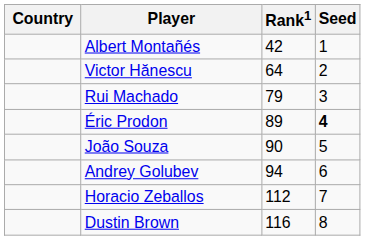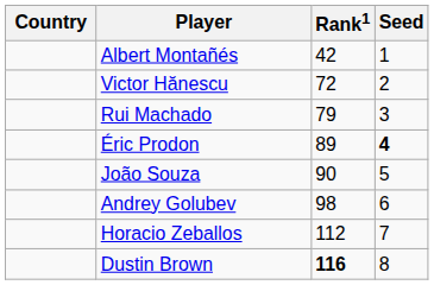 <table class="sortable wikitable">
 <tr>
 <th width="70">Country</th>
 <th width="175">Player</th>
 <th>Rank<sup>1</sup></th>
 <th>Seed</th>
 </tr>
 <tr>
 <td></td>
 <td><a href='#'>Albert Montañés</a></td>
 <td>42</td>
 <td>1</td>
 </tr>
 <tr>
 <td></td>
 <td><a href='#'>Victor Hănescu</a></td>
-<td>64</td>
+<td>72</td>
 <td>2</td>
 </tr>
 <tr>
 <td></td>
 <td><a href='#'>Rui Machado</a></td>
 <td>79</td>
 <td>3</td>
 </tr>
 <tr>
 <td></td>
 <td><a href='#'>Éric Prodon</a></td>
 <td>89</td>
 <td><strong>4</strong></td>
 </tr>
 <tr>
 <td></td>
 <td><a href='#'>João Souza</a></td>
 <td>90</td>
 <td>5</td>
 </tr>
 <tr>
 <td></td>
 <td><a href='#'>Andrey Golubev</a></td>
-<td>94</td>
+<td>98</td>
 <td>6</td>
 </tr>
 <tr>
 <td></td>
 <td><a href='#'>Horacio Zeballos</a></td>
 <td>112</td>
 <td>7</td>
 </tr>
 <tr>
 <td></td>
 <td><a href='#'>Dustin Brown</a></td>
-<td>116</td>
+<td><strong>116</strong></td>
 <td>8</td>
 </tr>
 </table>
